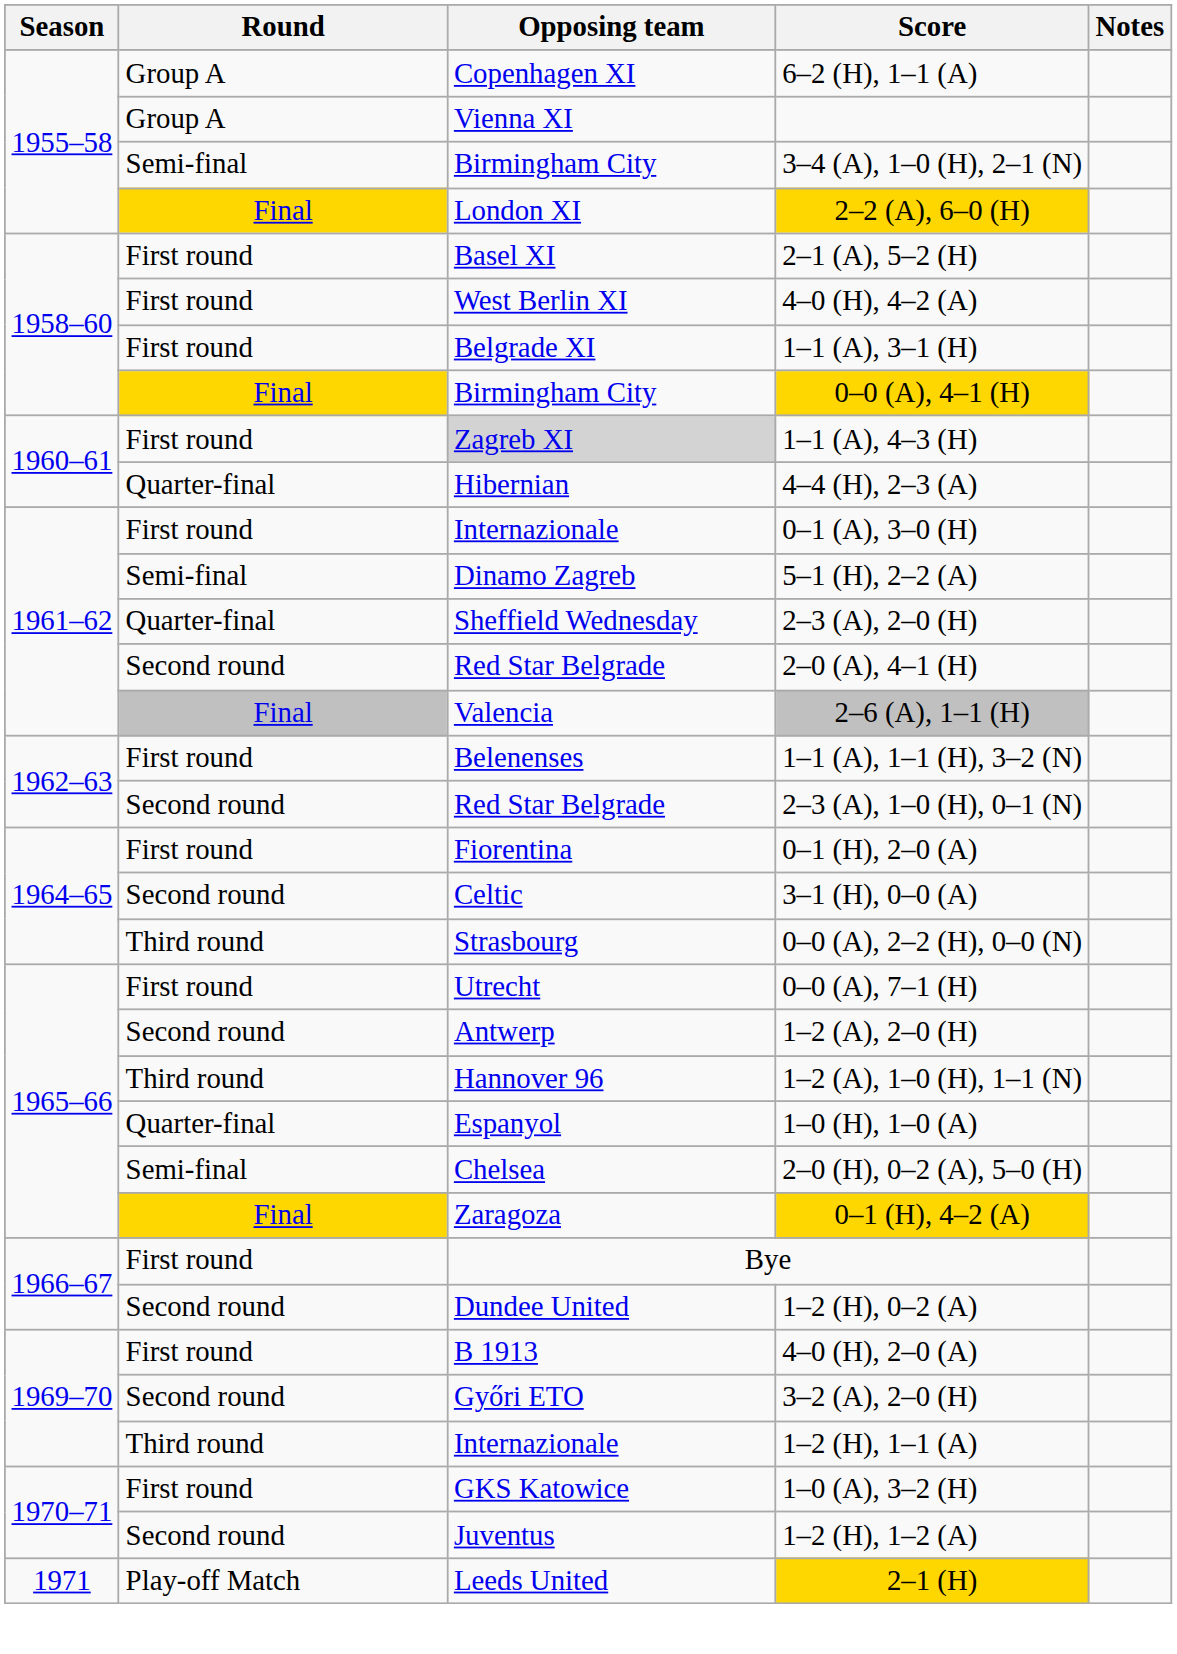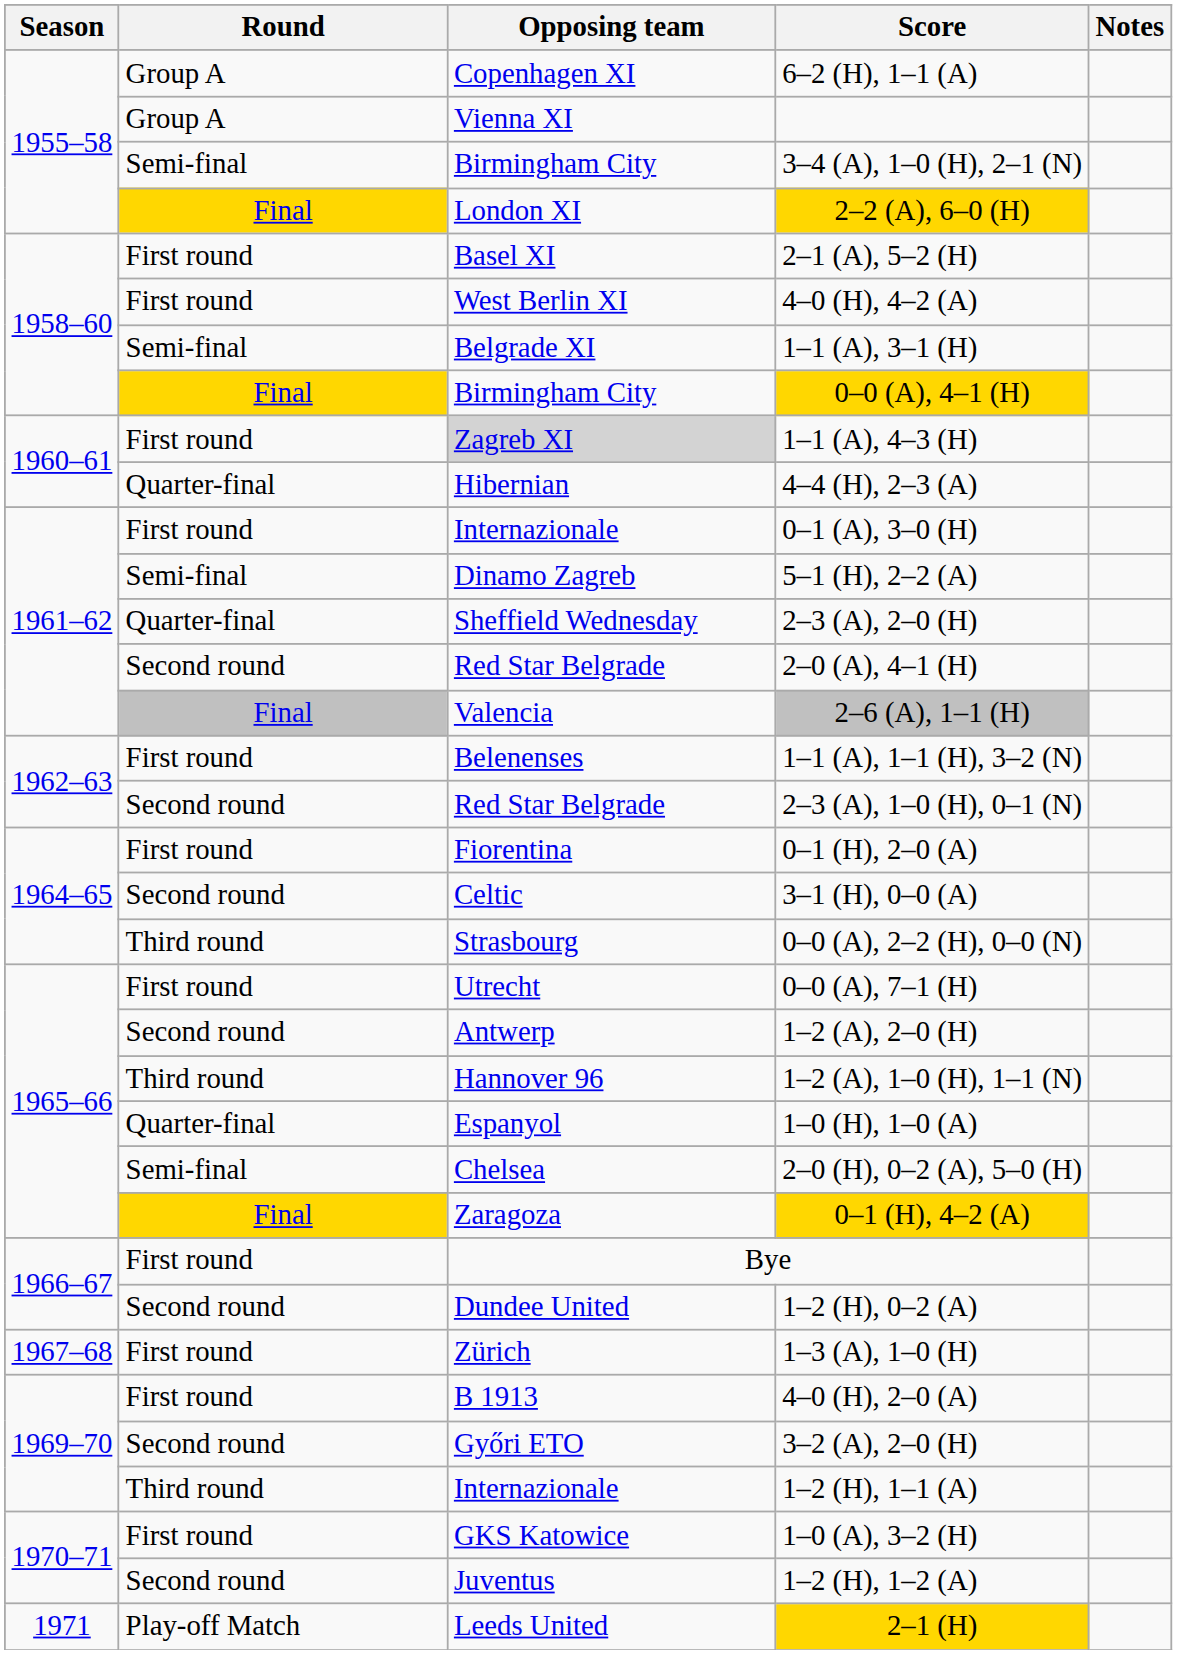 <table class="wikitable sortable">
 <tr>
 <th>Season</th>
 <th width=175>Round</th>
 <th width=175>Opposing team</th>
 <th>Score</th>
 <th>Notes</th>
 </tr>
 <tr>
 <td rowspan="4"><a href='#'>1955–58</a></td>
 <td>Group A</td>
 <td> <a href='#'>Copenhagen XI</a></td>
 <td>6–2 (H), 1–1 (A)</td>
 <td></td>
 </tr>
 <tr>
 <td>Group A</td>
 <td> <a href='#'>Vienna XI</a></td>
 <td></td>
 <td align=center></td>
 </tr>
 <tr>
 <td>Semi-final</td>
 <td> <a href='#'>Birmingham City</a></td>
 <td>3–4 (A), 1–0 (H), 2–1 (N)</td>
 <td align=center></td>
 </tr>
 <tr>
 <td style="text-align:center; background:gold;"><a href='#'>Final</a></td>
 <td> <a href='#'>London XI</a></td>
 <td style="text-align:center; background:gold;">2–2 (A), 6–0 (H)</td>
 <td></td>
 </tr>
 <tr>
 <td rowspan="4"><a href='#'>1958–60</a></td>
 <td>First round</td>
 <td> <a href='#'>Basel XI</a></td>
 <td>2–1 (A), 5–2 (H)</td>
 <td></td>
 </tr>
 <tr>
 <td>First round</td>
 <td> <a href='#'>West Berlin XI</a></td>
 <td>4–0 (H), 4–2 (A)</td>
 <td></td>
 </tr>
 <tr>
-<td>First round</td>
+<td>Semi-final</td>
 <td> <a href='#'>Belgrade XI</a></td>
 <td>1–1 (A), 3–1 (H)</td>
 <td></td>
 </tr>
 <tr>
 <td style="text-align:center; background:gold;"><a href='#'>Final</a></td>
 <td> <a href='#'>Birmingham City</a></td>
 <td style="text-align:center; background:gold;">0–0 (A), 4–1 (H)</td>
 <td></td>
 </tr>
 <tr>
 <td rowspan="2"><a href='#'>1960–61</a></td>
 <td>First round</td>
 <td style="background: lightgrey;"> <a href='#'>Zagreb XI</a></td>
 <td>1–1 (A), 4–3 (H)</td>
 <td></td>
 </tr>
 <tr>
 <td>Quarter-final</td>
 <td> <a href='#'>Hibernian</a></td>
 <td>4–4 (H), 2–3 (A)</td>
 <td></td>
 </tr>
 <tr>
 <td rowspan="5"><a href='#'>1961–62</a></td>
 <td>First round</td>
 <td> <a href='#'>Internazionale</a></td>
 <td>0–1 (A), 3–0 (H)</td>
 <td></td>
 </tr>
 <tr>
 <td>Semi-final</td>
 <td> <a href='#'>Dinamo Zagreb</a></td>
 <td>5–1 (H), 2–2 (A)</td>
 <td></td>
 </tr>
 <tr>
 <td>Quarter-final</td>
 <td> <a href='#'>Sheffield Wednesday</a></td>
 <td>2–3 (A), 2–0 (H)</td>
 <td></td>
 </tr>
 <tr>
 <td>Second round</td>
 <td> <a href='#'>Red Star Belgrade</a></td>
 <td>2–0 (A), 4–1 (H)</td>
 <td></td>
 </tr>
 <tr>
 <td style="text-align:center; background:silver;"><a href='#'>Final</a></td>
 <td> <a href='#'>Valencia</a></td>
 <td style="text-align:center; background:silver;">2–6 (A), 1–1 (H)</td>
 <td></td>
 </tr>
 <tr>
 <td rowspan="2"><a href='#'>1962–63</a></td>
 <td>First round</td>
 <td> <a href='#'>Belenenses</a></td>
 <td>1–1 (A), 1–1 (H), 3–2 (N)</td>
 <td align=center></td>
 </tr>
 <tr>
 <td>Second round</td>
 <td> <a href='#'>Red Star Belgrade</a></td>
 <td>2–3 (A), 1–0 (H), 0–1 (N)</td>
 <td align=center></td>
 </tr>
 <tr>
 <td rowspan="3"><a href='#'>1964–65</a></td>
 <td>First round</td>
 <td> <a href='#'>Fiorentina</a></td>
 <td>0–1 (H), 2–0 (A)</td>
 <td></td>
 </tr>
 <tr>
 <td>Second round</td>
 <td> <a href='#'>Celtic</a></td>
 <td>3–1 (H), 0–0 (A)</td>
 <td></td>
 </tr>
 <tr>
 <td>Third round</td>
 <td> <a href='#'>Strasbourg</a></td>
 <td>0–0 (A), 2–2 (H), 0–0 (N)</td>
 <td align=center></td>
 </tr>
 <tr>
 <td rowspan="6"><a href='#'>1965–66</a></td>
 <td>First round</td>
 <td> <a href='#'>Utrecht</a></td>
 <td>0–0 (A), 7–1 (H)</td>
 <td></td>
 </tr>
 <tr>
 <td>Second round</td>
 <td> <a href='#'>Antwerp</a></td>
 <td>1–2 (A), 2–0 (H)</td>
 <td></td>
 </tr>
 <tr>
 <td>Third round</td>
 <td> <a href='#'>Hannover 96</a></td>
 <td>1–2 (A), 1–0 (H), 1–1 (N)</td>
 <td align=center></td>
 </tr>
 <tr>
 <td>Quarter-final</td>
 <td> <a href='#'>Espanyol</a></td>
 <td>1–0 (H), 1–0 (A)</td>
 <td></td>
 </tr>
 <tr>
 <td>Semi-final</td>
 <td> <a href='#'>Chelsea</a></td>
 <td>2–0 (H), 0–2 (A), 5–0 (H)</td>
 <td align=center></td>
 </tr>
 <tr>
 <td style="text-align:center; background:gold;"><a href='#'>Final</a></td>
 <td> <a href='#'>Zaragoza</a></td>
 <td style="text-align:center; background:gold;">0–1 (H), 4–2 (A)</td>
 <td></td>
 </tr>
 <tr>
 <td rowspan="2"><a href='#'>1966–67</a></td>
 <td>First round</td>
 <td colspan=2 style="text-align:center;">Bye</td>
 <td></td>
 </tr>
 <tr>
 <td>Second round</td>
 <td> <a href='#'>Dundee United</a></td>
 <td>1–2 (H), 0–2 (A)</td>
 <td></td>
 </tr>
 <tr>
+<td><a href='#'>1967–68</a></td>
+<td>First round</td>
+<td> <a href='#'>Zürich</a></td>
+<td>1–3 (A), 1–0 (H)</td>
+<td></td>
+</tr>
+<tr>
 <td rowspan="3"><a href='#'>1969–70</a></td>
 <td>First round</td>
 <td> <a href='#'>B 1913</a></td>
 <td>4–0 (H), 2–0 (A)</td>
 <td></td>
 </tr>
 <tr>
 <td>Second round</td>
 <td> <a href='#'>Győri ETO</a></td>
 <td>3–2 (A), 2–0 (H)</td>
 <td></td>
 </tr>
 <tr>
 <td>Third round</td>
 <td> <a href='#'>Internazionale</a></td>
 <td>1–2 (H), 1–1 (A)</td>
 <td></td>
 </tr>
 <tr>
 <td rowspan="2"><a href='#'>1970–71</a></td>
 <td>First round</td>
 <td> <a href='#'>GKS Katowice</a></td>
 <td>1–0 (A), 3–2 (H)</td>
 <td></td>
 </tr>
 <tr>
 <td>Second round</td>
 <td> <a href='#'>Juventus</a></td>
 <td>1–2 (H), 1–2 (A)</td>
 <td></td>
 </tr>
 <tr>
 <td style="text-align:center;"><a href='#'>1971</a></td>
 <td>Play-off Match</td>
 <td> <a href='#'>Leeds United</a></td>
 <td style="text-align:center; background:gold;">2–1 (H)</td>
 <td></td>
 </tr>
 </table>
